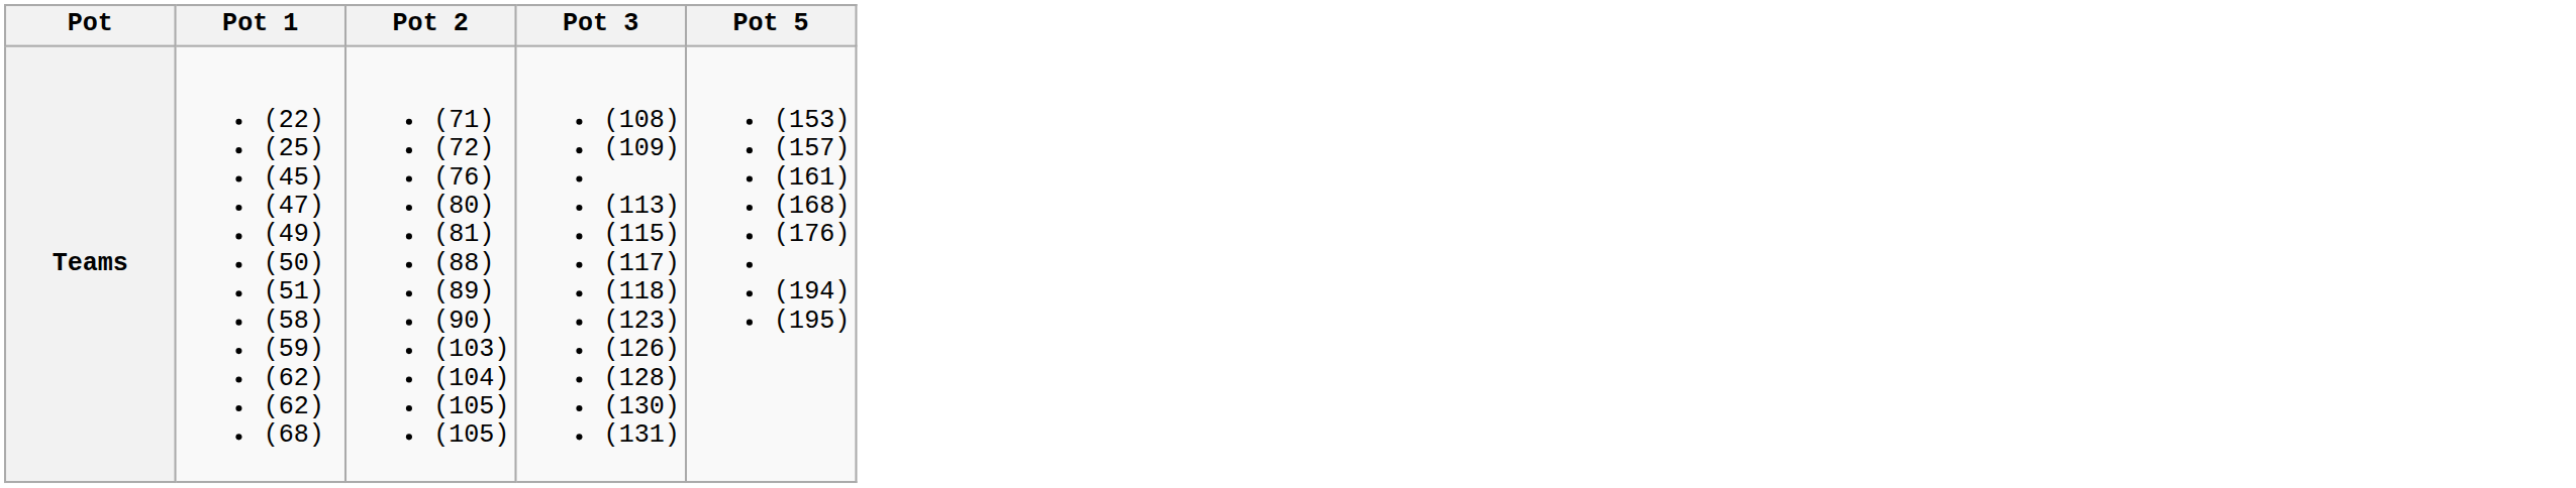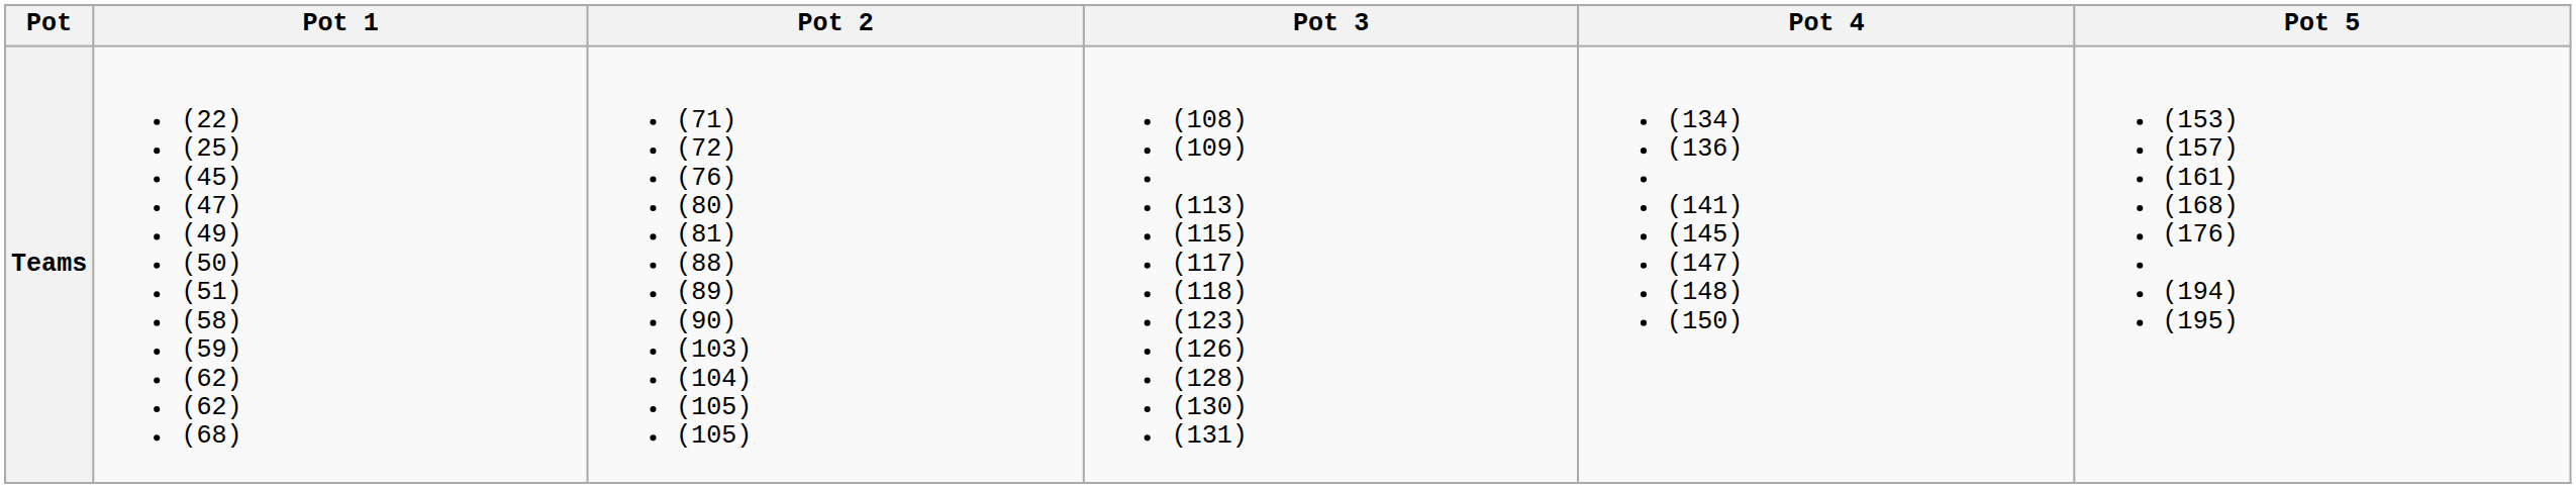 <table class="wikitable" style="font-size:95%;">
 <tr>
 <th>Pot</th>
 <th width=20%>Pot 1</th>
 <th width=20%>Pot 2</th>
 <th width=20%>Pot 3</th>
+<th width=20%>Pot 4</th>
 <th width=20%>Pot 5</th>
 </tr>
 <tr>
 <th>Teams</th>
 <td valign=top><br><ul><li><strong></strong> (22)</li><li><strong></strong> (25)</li><li><strong></strong> (45)</li><li><strong></strong> (47)</li><li> (49)</li><li><strong></strong> (50)</li><li><strong></strong> (51)</li><li><strong></strong> (58)</li><li><strong></strong> (59)</li><li><strong></strong> (62)</li><li><strong></strong> (62)</li><li><strong></strong> (68)</li></ul></td>
 <td valign=top><br><ul><li><strong></strong> (71)</li><li> (72)</li><li><strong></strong> (76)</li><li> (80)</li><li> (81)</li><li> (88)</li><li><strong></strong> (89)</li><li> (90)</li><li><strong></strong> (103)</li><li> (104)</li><li> (105)</li><li> (105)</li></ul></td>
 <td valign=top><br><ul><li> (108)</li><li><strong></strong> (109)</li><li></li><li> (113)</li><li><strong></strong> (115)</li><li> (117)</li><li><strong></strong> (118)</li><li> (123)</li><li><strong></strong> (126)</li><li> (128)</li><li><strong></strong> (130)</li><li> (131)</li></ul></td>
+<td valign=top><br><ul><li> (134)</li><li> (136)</li><li></li><li> (141)</li><li> (145)</li><li> (147)</li><li><strong></strong> (148)</li><li><strong></strong> (150)</li></ul></td>
 <td valign=top><br><ul><li> (153)</li><li> (157)</li><li><strong></strong> (161)</li><li> (168)</li><li> (176)</li><li></li><li> (194)</li><li> (195)</li></ul></td>
 </tr>
 </table>
